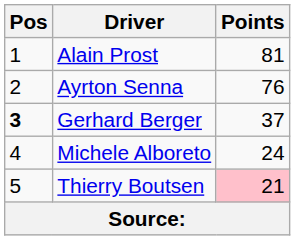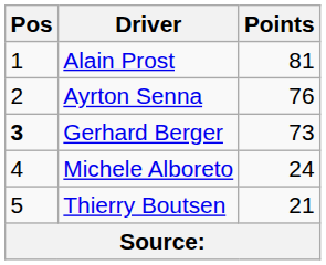 <table class="wikitable" style="font-size: 95%;">
 <tr>
 <th>Pos</th>
 <th>Driver</th>
 <th>Points</th>
 </tr>
 <tr>
 <td>1</td>
 <td> <a href='#'>Alain Prost</a></td>
 <td align=right>81</td>
 </tr>
 <tr>
 <td>2</td>
 <td> <a href='#'>Ayrton Senna</a></td>
 <td align=right>76</td>
 </tr>
 <tr>
 <td><strong>3</strong></td>
 <td> <a href='#'>Gerhard Berger</a></td>
-<td align=right>37</td>
+<td align=right>73</td>
 </tr>
 <tr>
 <td>4</td>
 <td> <a href='#'>Michele Alboreto</a></td>
 <td align=right>24</td>
 </tr>
 <tr>
 <td>5</td>
 <td> <a href='#'>Thierry Boutsen</a></td>
-<td align=right style="background: pink;">21</td>
+<td align=right>21</td>
 </tr>
 <tr>
 <th colspan=4>Source:</th>
 </tr>
 </table>
